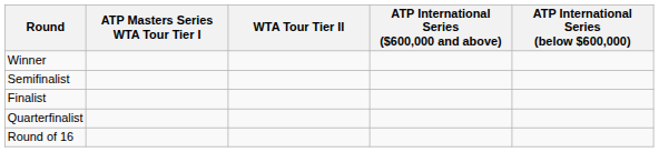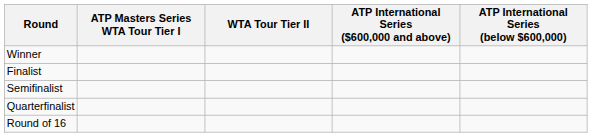 <table class="wikitable">
 <tr>
 <th width=100>Round</th>
 <th width=180>ATP Masters Series<br> WTA Tour Tier I</th>
 <th width=180>WTA Tour Tier II</th>
 <th width=180>ATP International Series <br> ($600,000 and above)</th>
 <th width=180>ATP International Series <br> (below $600,000)</th>
 </tr>
 <tr>
 <td>Winner</td>
 <td></td>
 <td></td>
 <td></td>
 <td></td>
 </tr>
 <tr>
-<td>Semifinalist</td>
+<td>Finalist</td>
 <td></td>
 <td></td>
 <td></td>
 <td></td>
 </tr>
 <tr>
-<td>Finalist</td>
+<td>Semifinalist</td>
 <td></td>
 <td></td>
 <td></td>
 <td></td>
 </tr>
 <tr>
 <td>Quarterfinalist</td>
 <td></td>
 <td></td>
 <td></td>
 <td></td>
 </tr>
 <tr>
 <td>Round of 16</td>
 <td></td>
 <td></td>
 <td></td>
 <td></td>
 </tr>
 </table>
